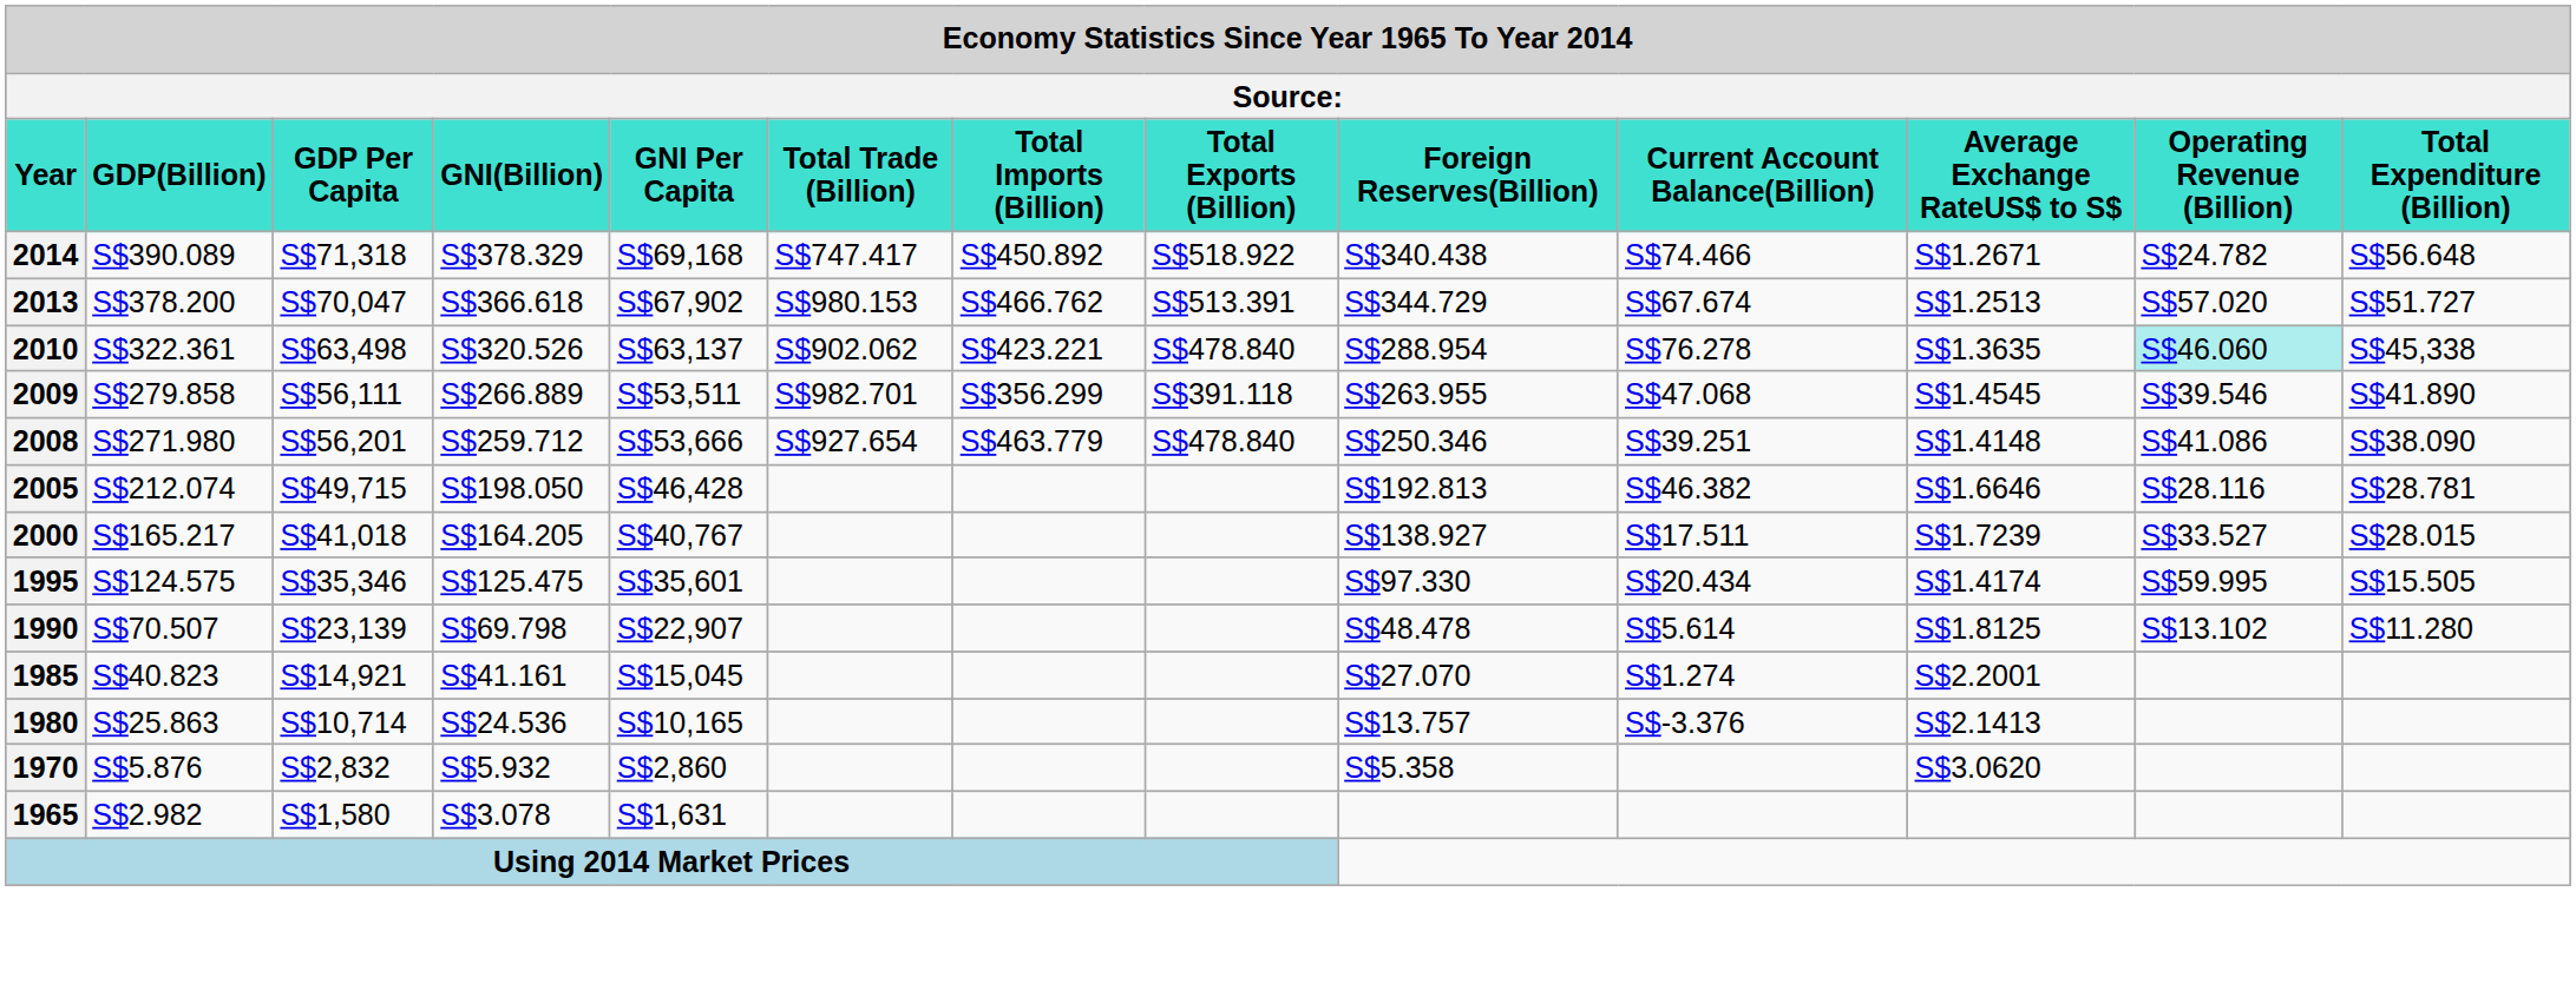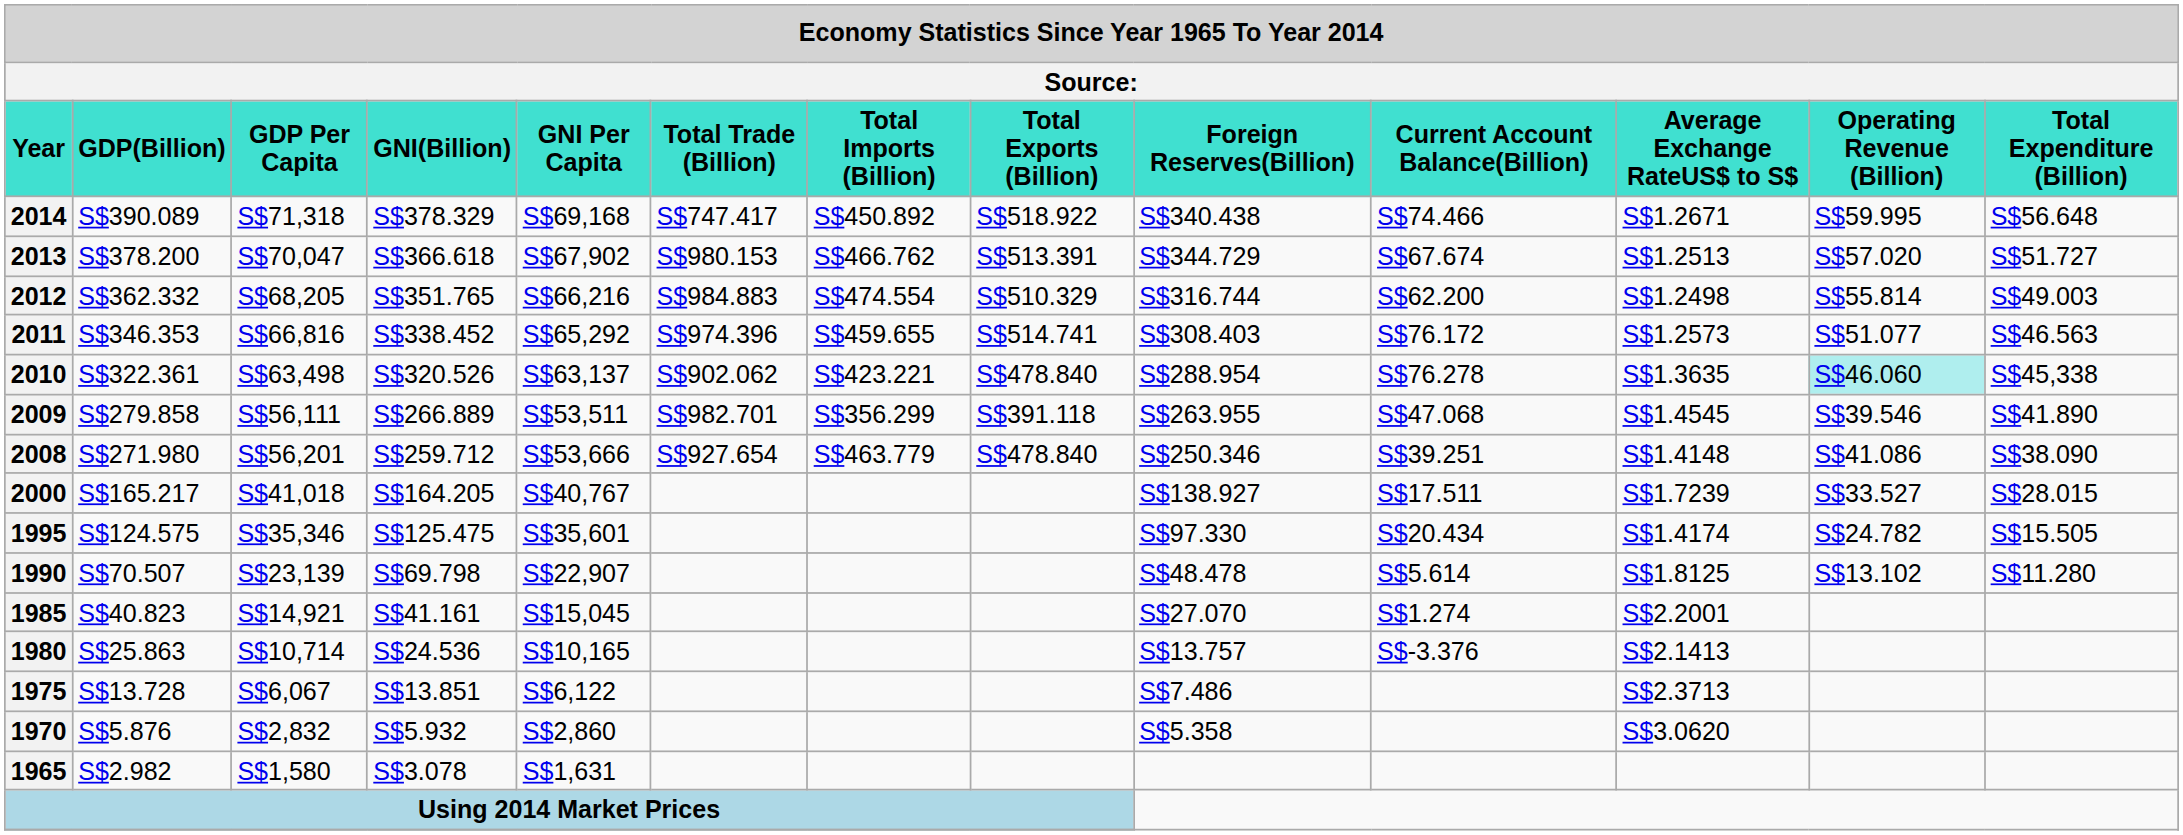 <table class=wikitable style="font-size:90%", style="text-align:center;">
 <tr>
 <th colspan=13 style="background:lightgrey; color:black; line-height:180%;">Economy Statistics Since Year 1965 To Year 2014</th>
 </tr>
 <tr>
 <th colspan=13>Source:</th>
 </tr>
 <tr>
 <th style="background:turquoise">Year</th>
 <th style="background:turquoise">GDP(Billion)</th>
 <th style="background:turquoise">GDP Per Capita</th>
 <th style="background:turquoise">GNI(Billion)</th>
 <th style="background:turquoise">GNI Per Capita</th>
 <th style="background:turquoise">Total Trade (Billion)</th>
 <th style="background:turquoise">Total Imports (Billion)</th>
 <th style="background:turquoise">Total Exports (Billion)</th>
 <th style="background:turquoise">Foreign Reserves(Billion)</th>
 <th style="background:turquoise">Current Account Balance(Billion)</th>
 <th style="background:turquoise">Average Exchange RateUS$ to S$</th>
 <th style="background:turquoise">Operating Revenue (Billion)</th>
 <th style="background:turquoise">Total Expenditure (Billion)</th>
 </tr>
 <tr>
 <th>2014</th>
 <td><a href='#'>S$</a>390.089</td>
 <td><a href='#'>S$</a>71,318</td>
 <td><a href='#'>S$</a>378.329</td>
 <td><a href='#'>S$</a>69,168</td>
 <td><a href='#'>S$</a>747.417</td>
 <td><a href='#'>S$</a>450.892</td>
 <td><a href='#'>S$</a>518.922</td>
 <td><a href='#'>S$</a>340.438</td>
 <td><a href='#'>S$</a>74.466</td>
 <td><a href='#'>S$</a>1.2671</td>
-<td><a href='#'>S$</a>24.782</td>
+<td><a href='#'>S$</a>59.995</td>
 <td><a href='#'>S$</a>56.648</td>
 </tr>
 <tr>
 <th>2013</th>
 <td><a href='#'>S$</a>378.200</td>
 <td><a href='#'>S$</a>70,047</td>
 <td><a href='#'>S$</a>366.618</td>
 <td><a href='#'>S$</a>67,902</td>
 <td><a href='#'>S$</a>980.153</td>
 <td><a href='#'>S$</a>466.762</td>
 <td><a href='#'>S$</a>513.391</td>
 <td><a href='#'>S$</a>344.729</td>
 <td><a href='#'>S$</a>67.674</td>
 <td><a href='#'>S$</a>1.2513</td>
 <td><a href='#'>S$</a>57.020</td>
 <td><a href='#'>S$</a>51.727</td>
+</tr>
+<tr>
+<th>2012</th>
+<td><a href='#'>S$</a>362.332</td>
+<td><a href='#'>S$</a>68,205</td>
+<td><a href='#'>S$</a>351.765</td>
+<td><a href='#'>S$</a>66,216</td>
+<td><a href='#'>S$</a>984.883</td>
+<td><a href='#'>S$</a>474.554</td>
+<td><a href='#'>S$</a>510.329</td>
+<td><a href='#'>S$</a>316.744</td>
+<td><a href='#'>S$</a>62.200</td>
+<td><a href='#'>S$</a>1.2498</td>
+<td><a href='#'>S$</a>55.814</td>
+<td><a href='#'>S$</a>49.003</td>
+</tr>
+<tr>
+<th>2011</th>
+<td><a href='#'>S$</a>346.353</td>
+<td><a href='#'>S$</a>66,816</td>
+<td><a href='#'>S$</a>338.452</td>
+<td><a href='#'>S$</a>65,292</td>
+<td><a href='#'>S$</a>974.396</td>
+<td><a href='#'>S$</a>459.655</td>
+<td><a href='#'>S$</a>514.741</td>
+<td><a href='#'>S$</a>308.403</td>
+<td><a href='#'>S$</a>76.172</td>
+<td><a href='#'>S$</a>1.2573</td>
+<td><a href='#'>S$</a>51.077</td>
+<td><a href='#'>S$</a>46.563</td>
 </tr>
 <tr>
 <th>2010</th>
 <td><a href='#'>S$</a>322.361</td>
 <td><a href='#'>S$</a>63,498</td>
 <td><a href='#'>S$</a>320.526</td>
 <td><a href='#'>S$</a>63,137</td>
 <td><a href='#'>S$</a>902.062</td>
 <td><a href='#'>S$</a>423.221</td>
 <td><a href='#'>S$</a>478.840</td>
 <td><a href='#'>S$</a>288.954</td>
 <td><a href='#'>S$</a>76.278</td>
 <td><a href='#'>S$</a>1.3635</td>
 <td style="background: paleturquoise;"><a href='#'>S$</a>46.060</td>
 <td><a href='#'>S$</a>45,338</td>
 </tr>
 <tr>
 <th>2009</th>
 <td><a href='#'>S$</a>279.858</td>
 <td><a href='#'>S$</a>56,111</td>
 <td><a href='#'>S$</a>266.889</td>
 <td><a href='#'>S$</a>53,511</td>
 <td><a href='#'>S$</a>982.701</td>
 <td><a href='#'>S$</a>356.299</td>
 <td><a href='#'>S$</a>391.118</td>
 <td><a href='#'>S$</a>263.955</td>
 <td><a href='#'>S$</a>47.068</td>
 <td><a href='#'>S$</a>1.4545</td>
 <td><a href='#'>S$</a>39.546</td>
 <td><a href='#'>S$</a>41.890</td>
 </tr>
 <tr>
 <th>2008</th>
 <td><a href='#'>S$</a>271.980</td>
 <td><a href='#'>S$</a>56,201</td>
 <td><a href='#'>S$</a>259.712</td>
 <td><a href='#'>S$</a>53,666</td>
 <td><a href='#'>S$</a>927.654</td>
 <td><a href='#'>S$</a>463.779</td>
 <td><a href='#'>S$</a>478.840</td>
 <td><a href='#'>S$</a>250.346</td>
 <td><a href='#'>S$</a>39.251</td>
 <td><a href='#'>S$</a>1.4148</td>
 <td><a href='#'>S$</a>41.086</td>
 <td><a href='#'>S$</a>38.090</td>
 </tr>
 <tr>
-<th>2005</th>
-<td><a href='#'>S$</a>212.074</td>
-<td><a href='#'>S$</a>49,715</td>
-<td><a href='#'>S$</a>198.050</td>
-<td><a href='#'>S$</a>46,428</td>
-<td></td>
-<td></td>
-<td></td>
-<td><a href='#'>S$</a>192.813</td>
-<td><a href='#'>S$</a>46.382</td>
-<td><a href='#'>S$</a>1.6646</td>
-<td><a href='#'>S$</a>28.116</td>
-<td><a href='#'>S$</a>28.781</td>
-</tr>
-<tr>
 <th>2000</th>
 <td><a href='#'>S$</a>165.217</td>
 <td><a href='#'>S$</a>41,018</td>
 <td><a href='#'>S$</a>164.205</td>
 <td><a href='#'>S$</a>40,767</td>
 <td></td>
 <td></td>
 <td></td>
 <td><a href='#'>S$</a>138.927</td>
 <td><a href='#'>S$</a>17.511</td>
 <td><a href='#'>S$</a>1.7239</td>
 <td><a href='#'>S$</a>33.527</td>
 <td><a href='#'>S$</a>28.015</td>
 </tr>
 <tr>
 <th>1995</th>
 <td><a href='#'>S$</a>124.575</td>
 <td><a href='#'>S$</a>35,346</td>
 <td><a href='#'>S$</a>125.475</td>
 <td><a href='#'>S$</a>35,601</td>
 <td></td>
 <td></td>
 <td></td>
 <td><a href='#'>S$</a>97.330</td>
 <td><a href='#'>S$</a>20.434</td>
 <td><a href='#'>S$</a>1.4174</td>
-<td><a href='#'>S$</a>59.995</td>
+<td><a href='#'>S$</a>24.782</td>
 <td><a href='#'>S$</a>15.505</td>
 </tr>
 <tr>
 <th>1990</th>
 <td><a href='#'>S$</a>70.507</td>
 <td><a href='#'>S$</a>23,139</td>
 <td><a href='#'>S$</a>69.798</td>
 <td><a href='#'>S$</a>22,907</td>
 <td></td>
 <td></td>
 <td></td>
 <td><a href='#'>S$</a>48.478</td>
 <td><a href='#'>S$</a>5.614</td>
 <td><a href='#'>S$</a>1.8125</td>
 <td><a href='#'>S$</a>13.102</td>
 <td><a href='#'>S$</a>11.280</td>
 </tr>
 <tr>
 <th>1985</th>
 <td><a href='#'>S$</a>40.823</td>
 <td><a href='#'>S$</a>14,921</td>
 <td><a href='#'>S$</a>41.161</td>
 <td><a href='#'>S$</a>15,045</td>
 <td></td>
 <td></td>
 <td></td>
 <td><a href='#'>S$</a>27.070</td>
 <td><a href='#'>S$</a>1.274</td>
 <td><a href='#'>S$</a>2.2001</td>
 <td></td>
 <td></td>
 </tr>
 <tr>
 <th>1980</th>
 <td><a href='#'>S$</a>25.863</td>
 <td><a href='#'>S$</a>10,714</td>
 <td><a href='#'>S$</a>24.536</td>
 <td><a href='#'>S$</a>10,165</td>
 <td></td>
 <td></td>
 <td></td>
 <td><a href='#'>S$</a>13.757</td>
 <td><a href='#'>S$</a>-3.376</td>
 <td><a href='#'>S$</a>2.1413</td>
 <td></td>
 <td></td>
 </tr>
 <tr>
+<th>1975</th>
+<td><a href='#'>S$</a>13.728</td>
+<td><a href='#'>S$</a>6,067</td>
+<td><a href='#'>S$</a>13.851</td>
+<td><a href='#'>S$</a>6,122</td>
+<td></td>
+<td></td>
+<td></td>
+<td><a href='#'>S$</a>7.486</td>
+<td></td>
+<td><a href='#'>S$</a>2.3713</td>
+<td></td>
+<td></td>
+</tr>
+<tr>
 <th>1970</th>
 <td><a href='#'>S$</a>5.876</td>
 <td><a href='#'>S$</a>2,832</td>
 <td><a href='#'>S$</a>5.932</td>
 <td><a href='#'>S$</a>2,860</td>
 <td></td>
 <td></td>
 <td></td>
 <td><a href='#'>S$</a>5.358</td>
 <td></td>
 <td><a href='#'>S$</a>3.0620</td>
 <td></td>
 <td></td>
 </tr>
 <tr>
 <th>1965</th>
 <td><a href='#'>S$</a>2.982</td>
 <td><a href='#'>S$</a>1,580</td>
 <td><a href='#'>S$</a>3.078</td>
 <td><a href='#'>S$</a>1,631</td>
 <td></td>
 <td></td>
 <td></td>
 <td></td>
 <td></td>
 <td></td>
 <td></td>
 <td></td>
 </tr>
 <tr>
 <th colspan=8  style="background:lightblue">Using 2014 Market Prices</th>
 </tr>
 <tr>
 </tr>
 </table>
